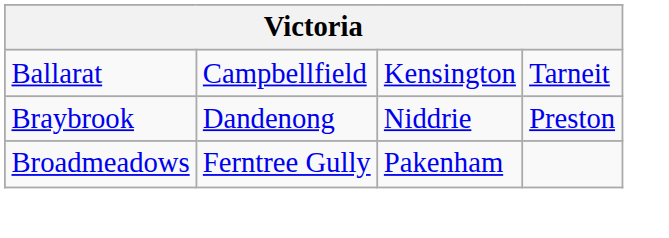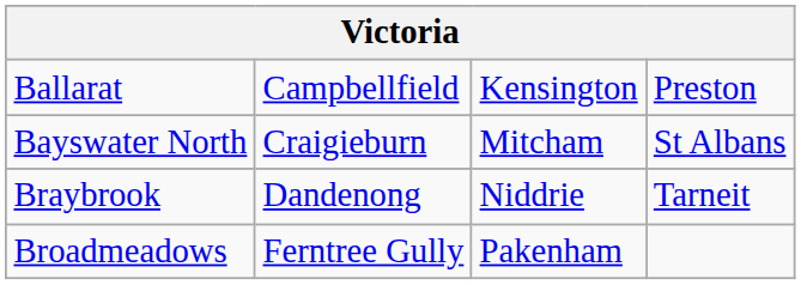 <table class="wikitable">
 <tr>
 <th colspan="4">Victoria</th>
 </tr>
 <tr>
 <td><a href='#'>Ballarat</a></td>
 <td><a href='#'>Campbellfield</a></td>
 <td><a href='#'>Kensington</a></td>
-<td><a href='#'>Tarneit</a></td>
+<td><a href='#'>Preston</a></td>
+</tr>
+<tr>
+<td><a href='#'>Bayswater North</a></td>
+<td><a href='#'>Craigieburn</a></td>
+<td><a href='#'>Mitcham</a></td>
+<td><a href='#'>St Albans</a></td>
 </tr>
 <tr>
 <td><a href='#'>Braybrook</a></td>
 <td><a href='#'>Dandenong</a></td>
 <td><a href='#'>Niddrie</a></td>
-<td><a href='#'>Preston</a></td>
+<td><a href='#'>Tarneit</a></td>
 </tr>
 <tr>
 <td><a href='#'>Broadmeadows</a></td>
 <td><a href='#'>Ferntree Gully</a></td>
 <td><a href='#'>Pakenham</a></td>
 <td></td>
 </tr>
 </table>
